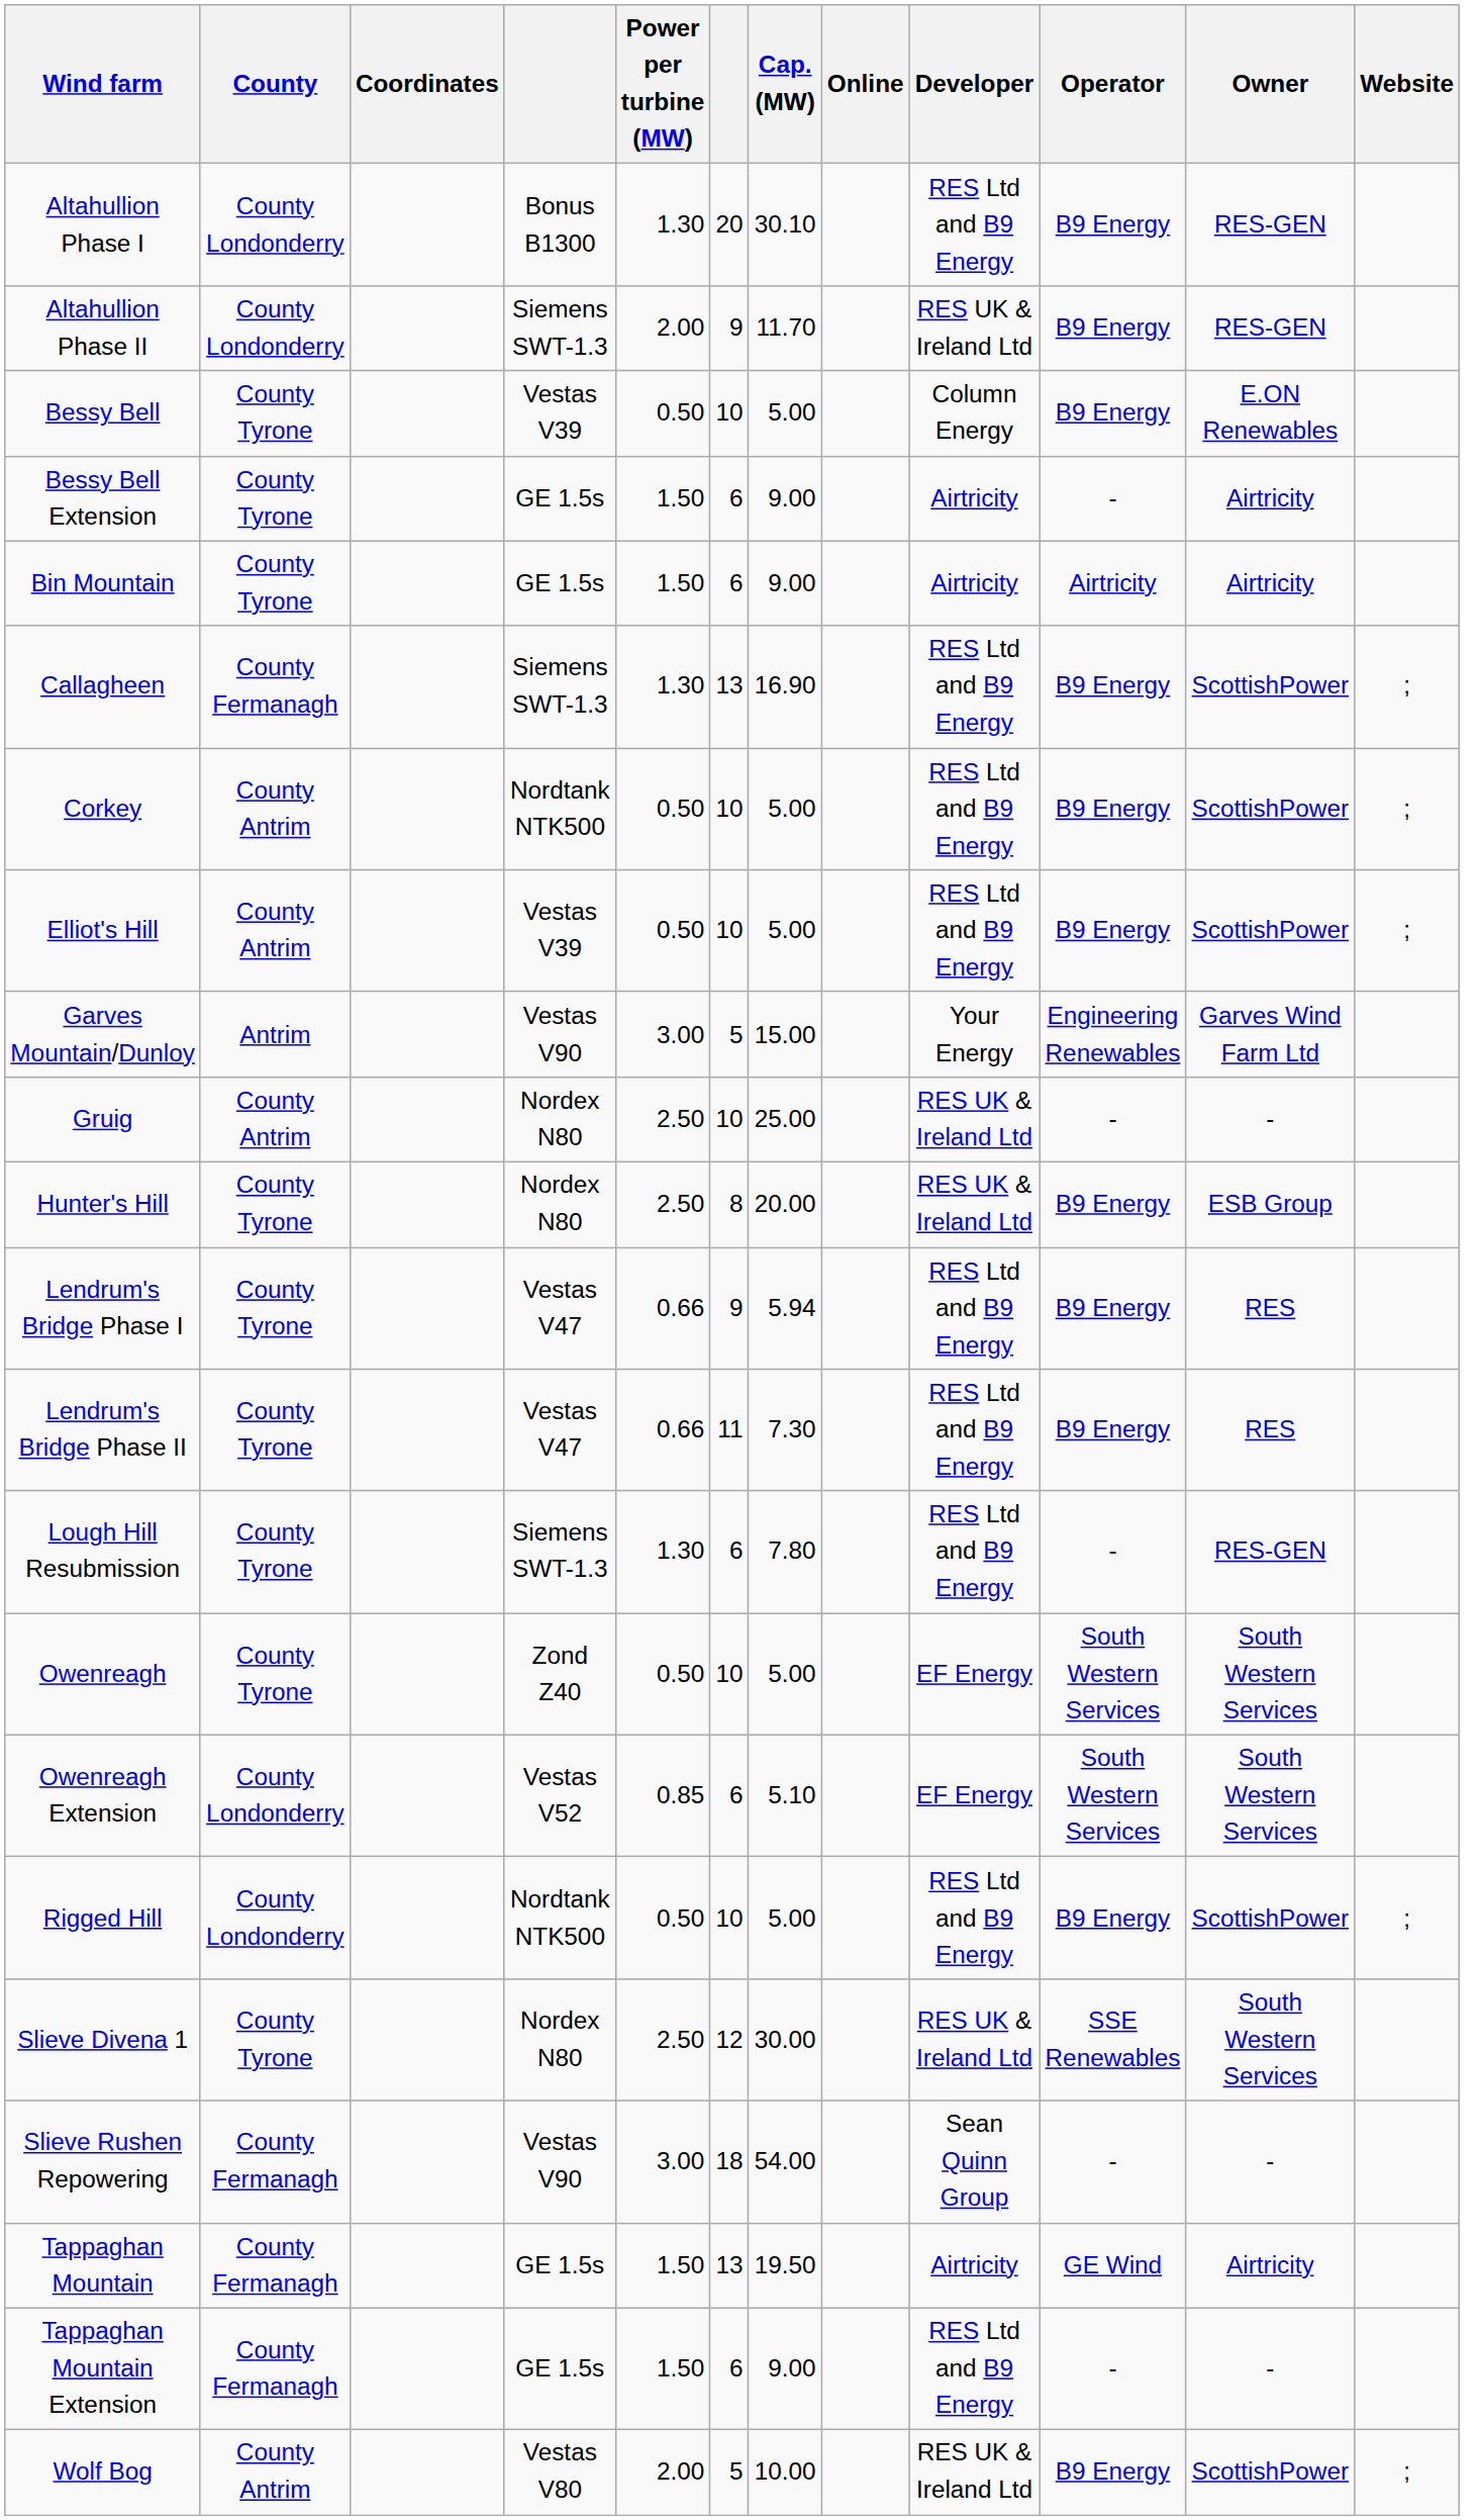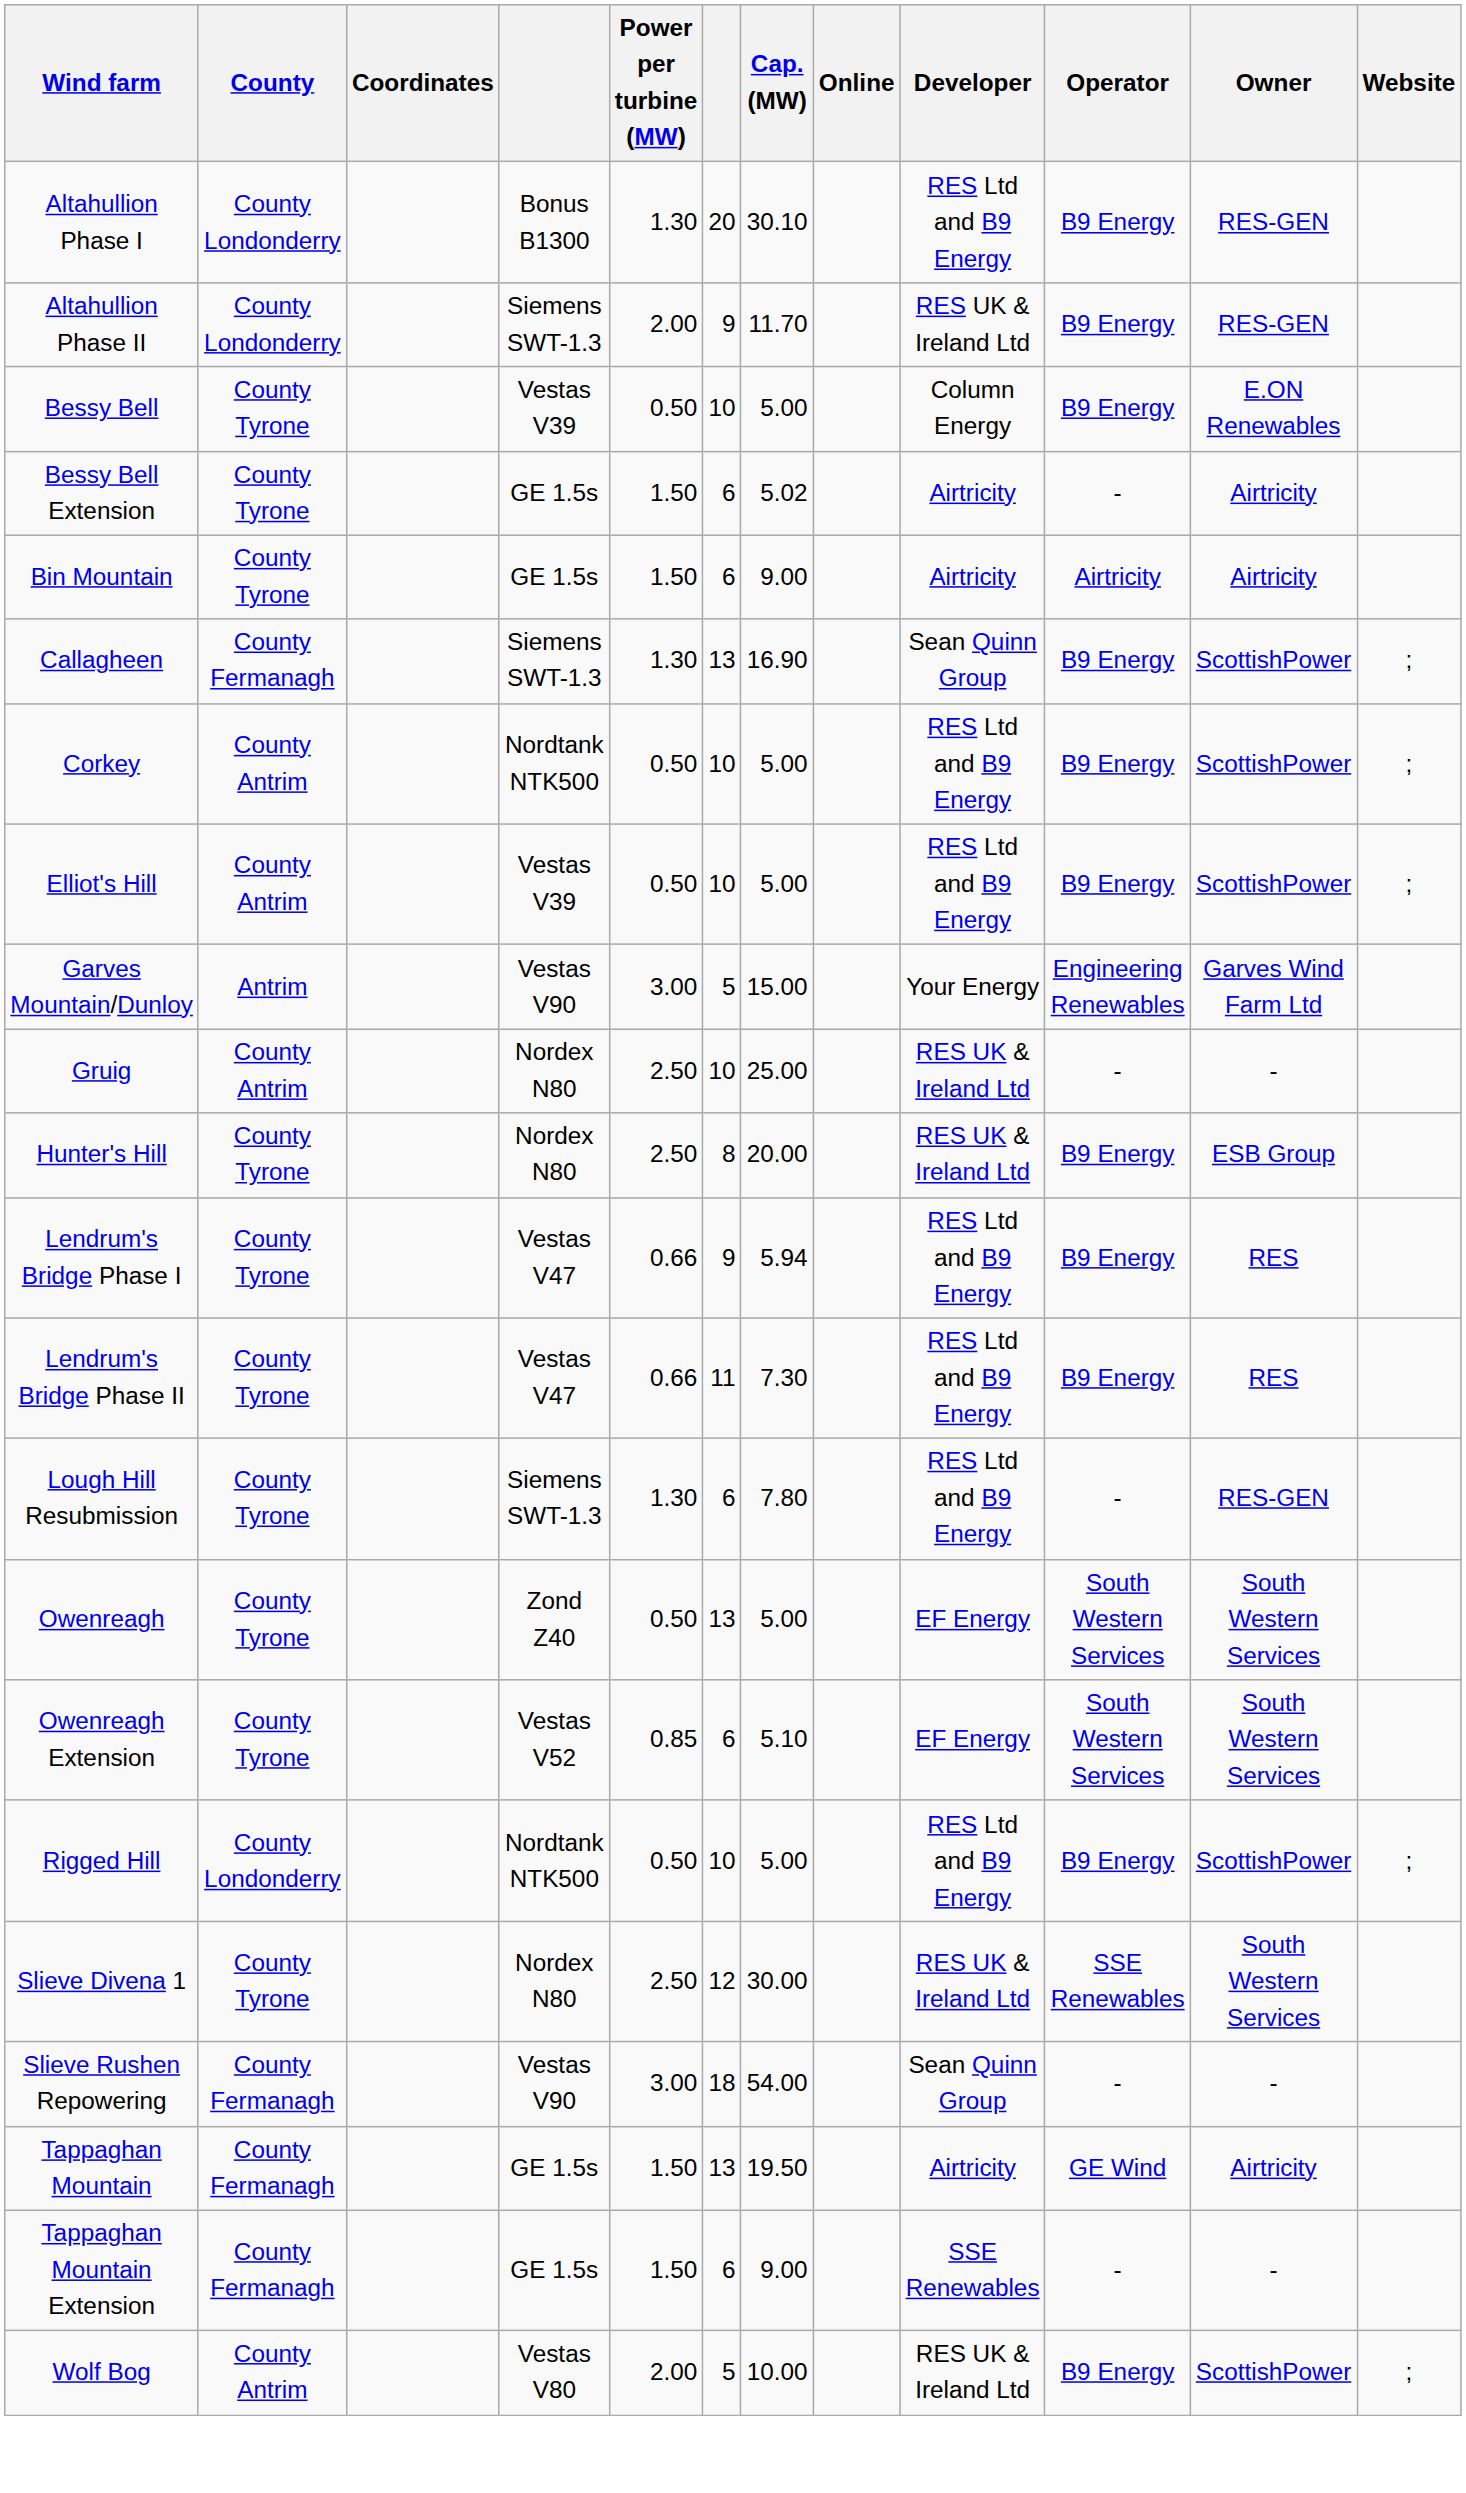 <table class="wikitable sortable" style="font-size:100%;border:0px;text-align:center;line-height:150%;table-layout: fixed">
 <tr>
 <th scope="col"><a href='#'>Wind farm</a></th>
 <th scope="col"><a href='#'>County</a></th>
 <th scope="col" class="unsortable">Coordinates</th>
 <th scope="col"></th>
 <th scope="col">Power per turbine (<a href='#'>MW</a>)</th>
 <th scope="col"></th>
 <th scope="col"><a href='#'>Cap.</a> (MW)</th>
 <th scope="col">Online</th>
 <th scope="col">Developer</th>
 <th scope="col">Operator</th>
 <th scope="col">Owner</th>
 <th scope="col" class="unsortable">Website</th>
 </tr>
 <tr>
 <td><a href='#'>Altahullion</a> Phase I</td>
 <td><a href='#'>County Londonderry</a></td>
 <td></td>
 <td>Bonus B1300</td>
 <td style="text-align:right;">1.30</td>
 <td style="text-align:right;">20</td>
 <td style="text-align:right;">30.10</td>
 <td></td>
 <td><a href='#'>RES</a> Ltd and <a href='#'>B9 Energy</a></td>
 <td><a href='#'>B9 Energy</a></td>
 <td><a href='#'>RES-GEN</a></td>
 <td></td>
 </tr>
 <tr>
 <td><a href='#'>Altahullion</a> Phase II</td>
 <td><a href='#'>County Londonderry</a></td>
 <td></td>
 <td>Siemens SWT-1.3</td>
 <td style="text-align:right;">2.00</td>
 <td style="text-align:right;">9</td>
 <td style="text-align:right;">11.70</td>
 <td></td>
 <td><a href='#'>RES</a> UK & Ireland Ltd</td>
 <td><a href='#'>B9 Energy</a></td>
 <td><a href='#'>RES-GEN</a></td>
 <td></td>
 </tr>
 <tr>
 <td><a href='#'>Bessy Bell</a></td>
 <td><a href='#'>County Tyrone</a></td>
 <td></td>
 <td>Vestas V39</td>
 <td style="text-align:right;">0.50</td>
 <td style="text-align:right;">10</td>
 <td style="text-align:right;">5.00</td>
 <td></td>
 <td>Column Energy</td>
 <td><a href='#'>B9 Energy</a></td>
 <td><a href='#'>E.ON Renewables</a></td>
 <td></td>
 </tr>
 <tr>
 <td><a href='#'>Bessy Bell</a> Extension</td>
 <td><a href='#'>County Tyrone</a></td>
 <td></td>
 <td>GE 1.5s</td>
 <td style="text-align:right;">1.50</td>
 <td style="text-align:right;">6</td>
-<td style="text-align:right;">9.00</td>
+<td style="text-align:right;">5.02</td>
 <td></td>
 <td><a href='#'>Airtricity</a></td>
 <td>-</td>
 <td><a href='#'>Airtricity</a></td>
 <td></td>
 </tr>
 <tr>
 <td><a href='#'>Bin Mountain</a></td>
 <td><a href='#'>County Tyrone</a></td>
 <td></td>
 <td>GE 1.5s</td>
 <td style="text-align:right;">1.50</td>
 <td style="text-align:right;">6</td>
 <td style="text-align:right;">9.00</td>
 <td></td>
 <td><a href='#'>Airtricity</a></td>
 <td><a href='#'>Airtricity</a></td>
 <td><a href='#'>Airtricity</a></td>
 <td></td>
 </tr>
 <tr>
 <td><a href='#'>Callagheen</a></td>
 <td><a href='#'>County Fermanagh</a></td>
 <td></td>
 <td>Siemens SWT-1.3</td>
 <td style="text-align:right;">1.30</td>
 <td style="text-align:right;">13</td>
 <td style="text-align:right;">16.90</td>
 <td></td>
-<td><a href='#'>RES</a> Ltd and <a href='#'>B9 Energy</a></td>
+<td>Sean <a href='#'>Quinn Group</a></td>
 <td><a href='#'>B9 Energy</a></td>
 <td><a href='#'>ScottishPower</a></td>
 <td>; </td>
 </tr>
 <tr>
 <td><a href='#'>Corkey</a></td>
 <td><a href='#'>County Antrim</a></td>
 <td></td>
 <td>Nordtank NTK500</td>
 <td style="text-align:right;">0.50</td>
 <td style="text-align:right;">10</td>
 <td style="text-align:right;">5.00</td>
 <td></td>
 <td><a href='#'>RES</a> Ltd and <a href='#'>B9 Energy</a></td>
 <td><a href='#'>B9 Energy</a></td>
 <td><a href='#'>ScottishPower</a></td>
 <td>; </td>
 </tr>
 <tr>
 <td><a href='#'>Elliot's Hill</a></td>
 <td><a href='#'>County Antrim</a></td>
 <td></td>
 <td>Vestas V39</td>
 <td style="text-align:right;">0.50</td>
 <td style="text-align:right;">10</td>
 <td style="text-align:right;">5.00</td>
 <td></td>
 <td><a href='#'>RES</a> Ltd and <a href='#'>B9 Energy</a></td>
 <td><a href='#'>B9 Energy</a></td>
 <td><a href='#'>ScottishPower</a></td>
 <td>; </td>
 </tr>
 <tr>
 <td><a href='#'>Garves Mountain</a>/<a href='#'>Dunloy</a></td>
 <td><a href='#'>Antrim</a></td>
 <td></td>
 <td>Vestas V90</td>
 <td style="text-align:right;">3.00</td>
 <td style="text-align:right;">5</td>
 <td style="text-align:right;">15.00</td>
 <td></td>
 <td>Your Energy</td>
 <td><a href='#'>Engineering Renewables</a></td>
 <td><a href='#'>Garves Wind Farm Ltd</a></td>
 <td></td>
 </tr>
 <tr>
 <td><a href='#'>Gruig</a></td>
 <td><a href='#'>County Antrim</a></td>
 <td></td>
 <td>Nordex N80</td>
 <td style="text-align:right;">2.50</td>
 <td style="text-align:right;">10</td>
 <td style="text-align:right;">25.00</td>
 <td></td>
 <td><a href='#'>RES UK</a> & <a href='#'>Ireland Ltd</a></td>
 <td>-</td>
 <td>-</td>
 <td></td>
 </tr>
 <tr>
 <td><a href='#'>Hunter's Hill</a></td>
 <td><a href='#'>County Tyrone</a></td>
 <td></td>
 <td>Nordex N80</td>
 <td style="text-align:right;">2.50</td>
 <td style="text-align:right;">8</td>
 <td style="text-align:right;">20.00</td>
 <td></td>
 <td><a href='#'>RES UK</a> & <a href='#'>Ireland Ltd</a></td>
 <td><a href='#'>B9 Energy</a></td>
 <td><a href='#'>ESB Group</a></td>
 <td></td>
 </tr>
 <tr>
 <td><a href='#'>Lendrum's Bridge</a> Phase I</td>
 <td><a href='#'>County Tyrone</a></td>
 <td></td>
 <td>Vestas V47</td>
 <td style="text-align:right;">0.66</td>
 <td style="text-align:right;">9</td>
 <td style="text-align:right;">5.94</td>
 <td></td>
 <td><a href='#'>RES</a> Ltd and <a href='#'>B9 Energy</a></td>
 <td><a href='#'>B9 Energy</a></td>
 <td><a href='#'>RES</a></td>
 <td></td>
 </tr>
 <tr>
 <td><a href='#'>Lendrum's Bridge</a> Phase II</td>
 <td><a href='#'>County Tyrone</a></td>
 <td></td>
 <td>Vestas V47</td>
 <td style="text-align:right;">0.66</td>
 <td style="text-align:right;">11</td>
 <td style="text-align:right;">7.30</td>
 <td></td>
 <td><a href='#'>RES</a> Ltd and <a href='#'>B9 Energy</a></td>
 <td><a href='#'>B9 Energy</a></td>
 <td><a href='#'>RES</a></td>
 <td></td>
 </tr>
 <tr>
 <td><a href='#'>Lough Hill</a> Resubmission</td>
 <td><a href='#'>County Tyrone</a></td>
 <td></td>
 <td>Siemens SWT-1.3</td>
 <td style="text-align:right;">1.30</td>
 <td style="text-align:right;">6</td>
 <td style="text-align:right;">7.80</td>
 <td></td>
 <td><a href='#'>RES</a> Ltd and <a href='#'>B9 Energy</a></td>
 <td>-</td>
 <td><a href='#'>RES-GEN</a></td>
 <td></td>
 </tr>
 <tr>
 <td><a href='#'>Owenreagh</a></td>
 <td><a href='#'>County Tyrone</a></td>
 <td></td>
 <td>Zond Z40</td>
 <td style="text-align:right;">0.50</td>
-<td style="text-align:right;">10</td>
+<td style="text-align:right;">13</td>
 <td style="text-align:right;">5.00</td>
 <td></td>
 <td><a href='#'>EF Energy</a></td>
 <td><a href='#'>South Western Services</a></td>
 <td><a href='#'>South Western Services</a></td>
 <td></td>
 </tr>
 <tr>
 <td><a href='#'>Owenreagh</a> Extension</td>
-<td><a href='#'>County Londonderry</a></td>
+<td><a href='#'>County Tyrone</a></td>
 <td></td>
 <td>Vestas V52</td>
 <td style="text-align:right;">0.85</td>
 <td style="text-align:right;">6</td>
 <td style="text-align:right;">5.10</td>
 <td></td>
 <td><a href='#'>EF Energy</a></td>
 <td><a href='#'>South Western Services</a></td>
 <td><a href='#'>South Western Services</a></td>
 <td></td>
 </tr>
 <tr>
 <td><a href='#'>Rigged Hill</a></td>
 <td><a href='#'>County Londonderry</a></td>
 <td></td>
 <td>Nordtank NTK500</td>
 <td style="text-align:right;">0.50</td>
 <td style="text-align:right;">10</td>
 <td style="text-align:right;">5.00</td>
 <td></td>
 <td><a href='#'>RES</a> Ltd and <a href='#'>B9 Energy</a></td>
 <td><a href='#'>B9 Energy</a></td>
 <td><a href='#'>ScottishPower</a></td>
 <td>; </td>
 </tr>
 <tr>
 <td><a href='#'>Slieve Divena</a> 1</td>
 <td><a href='#'>County Tyrone</a></td>
 <td></td>
 <td>Nordex N80</td>
 <td style="text-align:right;">2.50</td>
 <td style="text-align:right;">12</td>
 <td style="text-align:right;">30.00</td>
 <td></td>
 <td><a href='#'>RES UK</a> & <a href='#'>Ireland Ltd</a></td>
 <td><a href='#'>SSE Renewables</a></td>
 <td><a href='#'>South Western Services</a></td>
 <td></td>
 </tr>
 <tr>
 <td><a href='#'>Slieve Rushen</a> Repowering</td>
 <td><a href='#'>County Fermanagh</a></td>
 <td></td>
 <td>Vestas V90</td>
 <td style="text-align:right;">3.00</td>
 <td style="text-align:right;">18</td>
 <td style="text-align:right;">54.00</td>
 <td></td>
 <td>Sean <a href='#'>Quinn Group</a></td>
 <td>-</td>
 <td>-</td>
 <td></td>
 </tr>
 <tr>
 <td><a href='#'>Tappaghan Mountain</a></td>
 <td><a href='#'>County Fermanagh</a></td>
 <td></td>
 <td>GE 1.5s</td>
 <td style="text-align:right;">1.50</td>
 <td style="text-align:right;">13</td>
 <td style="text-align:right;">19.50</td>
 <td></td>
 <td><a href='#'>Airtricity</a></td>
 <td><a href='#'>GE Wind</a></td>
 <td><a href='#'>Airtricity</a></td>
 <td></td>
 </tr>
 <tr>
 <td><a href='#'>Tappaghan Mountain</a> Extension</td>
 <td><a href='#'>County Fermanagh</a></td>
 <td></td>
 <td>GE 1.5s</td>
 <td style="text-align:right;">1.50</td>
 <td style="text-align:right;">6</td>
 <td style="text-align:right;">9.00</td>
 <td></td>
-<td><a href='#'>RES</a> Ltd and <a href='#'>B9 Energy</a></td>
+<td><a href='#'>SSE Renewables</a></td>
 <td>-</td>
 <td>-</td>
 <td></td>
 </tr>
 <tr>
 <td><a href='#'>Wolf Bog</a></td>
 <td><a href='#'>County Antrim</a></td>
 <td></td>
 <td>Vestas V80</td>
 <td style="text-align:right;">2.00</td>
 <td style="text-align:right;">5</td>
 <td style="text-align:right;">10.00</td>
 <td></td>
 <td>RES UK & Ireland Ltd</td>
 <td><a href='#'>B9 Energy</a></td>
 <td><a href='#'>ScottishPower</a></td>
 <td>; </td>
 </tr>
 </table>
